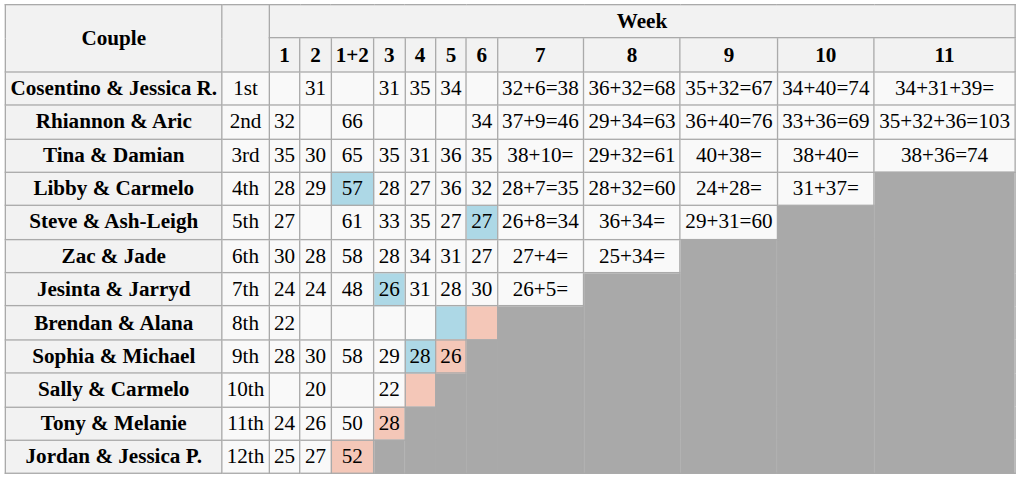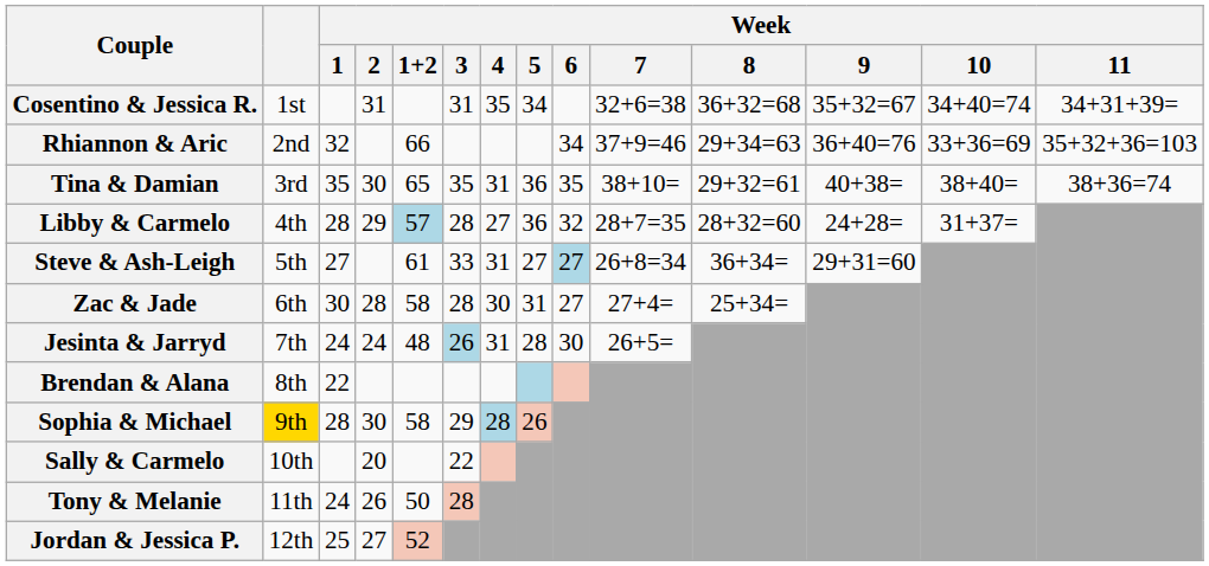 <table class="wikitable sortable"  style="margin:auto; text-align:center; white-space:nowrap; {| class="wikitable sortable" style="text-align:center; font-size:85%">
 <tr>
 <th rowspan="2" scope="col">Couple</th>
 <th rowspan="2" scope="col"></th>
 <th colspan="12">Week</th>
 </tr>
 <tr>
 <th scope="col">1</th>
 <th scope="col">2</th>
 <th scope="col">1+2</th>
 <th scope="col">3</th>
 <th scope="col">4</th>
 <th scope="col">5</th>
 <th scope="col">6</th>
 <th scope="col">7</th>
 <th scope="col">8</th>
 <th scope="col">9</th>
 <th scope="col">10</th>
 <th scope="col">11</th>
 </tr>
 <tr>
 <th scope="row">Cosentino & Jessica R.</th>
 <td>1st</td>
 <td></td>
 <td>31</td>
 <td></td>
 <td>31</td>
 <td>35</td>
 <td>34</td>
 <td></td>
 <td>32+6=38</td>
 <td>36+32=68</td>
 <td>35+32=67</td>
 <td>34+40=74</td>
 <td>34+31+39=</td>
 </tr>
 <tr>
 <th scope="row">Rhiannon & Aric</th>
 <td>2nd</td>
 <td>32</td>
 <td></td>
 <td>66</td>
 <td></td>
 <td></td>
 <td></td>
 <td>34</td>
 <td>37+9=46</td>
 <td>29+34=63</td>
 <td>36+40=76</td>
 <td>33+36=69</td>
 <td>35+32+36=103</td>
 </tr>
 <tr>
 <th scope="row">Tina & Damian</th>
 <td>3rd</td>
 <td>35</td>
 <td>30</td>
 <td>65</td>
 <td>35</td>
 <td>31</td>
 <td>36</td>
 <td>35</td>
 <td>38+10=</td>
 <td>29+32=61</td>
 <td>40+38=</td>
 <td>38+40=</td>
 <td>38+36=74</td>
 </tr>
 <tr>
 <th scope="row">Libby & Carmelo</th>
 <td>4th</td>
 <td>28</td>
 <td>29</td>
 <td bgcolor="lightblue">57</td>
 <td>28</td>
 <td>27</td>
 <td>36</td>
 <td>32</td>
 <td>28+7=35</td>
 <td>28+32=60</td>
 <td>24+28=</td>
 <td>31+37=</td>
 <td rowspan="9" style="background:darkgrey;"></td>
 </tr>
 <tr>
 <th scope="row">Steve & Ash-Leigh</th>
 <td>5th</td>
 <td>27</td>
 <td></td>
 <td>61</td>
 <td>33</td>
-<td>35</td>
+<td>31</td>
 <td>27</td>
 <td bgcolor="lightblue">27</td>
 <td>26+8=34</td>
 <td>36+34=</td>
 <td>29+31=60</td>
 <td rowspan="8" style="background:darkgrey;"></td>
 </tr>
 <tr>
 <th scope="row">Zac & Jade</th>
 <td>6th</td>
 <td>30</td>
 <td>28</td>
 <td>58</td>
 <td>28</td>
-<td>34</td>
+<td>30</td>
 <td>31</td>
 <td>27</td>
 <td>27+4=</td>
 <td>25+34=</td>
 <td rowspan="7" style="background:darkgrey;"></td>
 </tr>
 <tr>
 <th scope="row">Jesinta & Jarryd</th>
 <td>7th</td>
 <td>24</td>
 <td>24</td>
 <td>48</td>
 <td bgcolor="lightblue">26</td>
 <td>31</td>
 <td>28</td>
 <td>30</td>
 <td>26+5=</td>
 <td rowspan="6" style="background:darkgrey;"></td>
 </tr>
 <tr>
 <th scope="row">Brendan & Alana</th>
 <td>8th</td>
 <td>22</td>
 <td></td>
 <td></td>
 <td></td>
 <td></td>
 <td bgcolor="lightblue"></td>
 <td bgcolor="f4c7b8"></td>
 <td rowspan="5" style="background:darkgrey;"></td>
 </tr>
 <tr>
 <th scope="row">Sophia & Michael</th>
-<td>9th</td>
+<td style="background: gold;">9th</td>
 <td>28</td>
 <td>30</td>
 <td>58</td>
 <td>29</td>
 <td bgcolor="lightblue">28</td>
 <td bgcolor="f4c7b8">26</td>
 <td rowspan="4" style="background:darkgrey;"></td>
 </tr>
 <tr>
 <th scope="row">Sally & Carmelo</th>
 <td>10th</td>
 <td></td>
 <td>20</td>
 <td></td>
 <td>22</td>
 <td bgcolor="f4c7b8"></td>
 <td rowspan="3" style="background:darkgrey;"></td>
 </tr>
 <tr>
 <th scope="row">Tony & Melanie</th>
 <td>11th</td>
 <td>24</td>
 <td>26</td>
 <td>50</td>
 <td bgcolor="f4c7b8">28</td>
 <td rowspan="2" style="background:darkgrey;"></td>
 </tr>
 <tr>
 <th scope="row">Jordan & Jessica P.</th>
 <td>12th</td>
 <td>25</td>
 <td>27</td>
 <td bgcolor="f4c7b8">52</td>
 <td style="background:darkgrey;"></td>
 </tr>
 </table>
